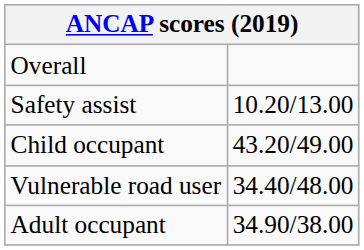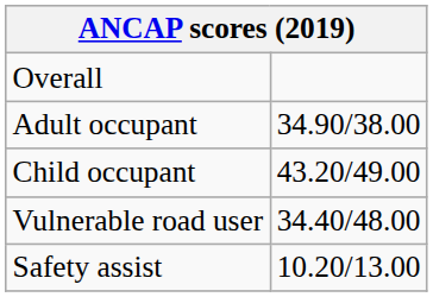 <table class="wikitable">
 <tr>
 <th colspan="2"><a href='#'>ANCAP</a> scores (2019)</th>
 </tr>
 <tr>
 <td>Overall</td>
 <td></td>
 </tr>
 <tr>
-<td>Safety assist</td>
-<td>10.20/13.00</td>
+<td>Adult occupant</td>
+<td>34.90/38.00</td>
 </tr>
 <tr>
 <td>Child occupant</td>
 <td>43.20/49.00</td>
 </tr>
 <tr>
 <td>Vulnerable road user</td>
 <td>34.40/48.00</td>
 </tr>
 <tr>
-<td>Adult occupant</td>
-<td>34.90/38.00</td>
+<td>Safety assist</td>
+<td>10.20/13.00</td>
 </tr>
 </table>
